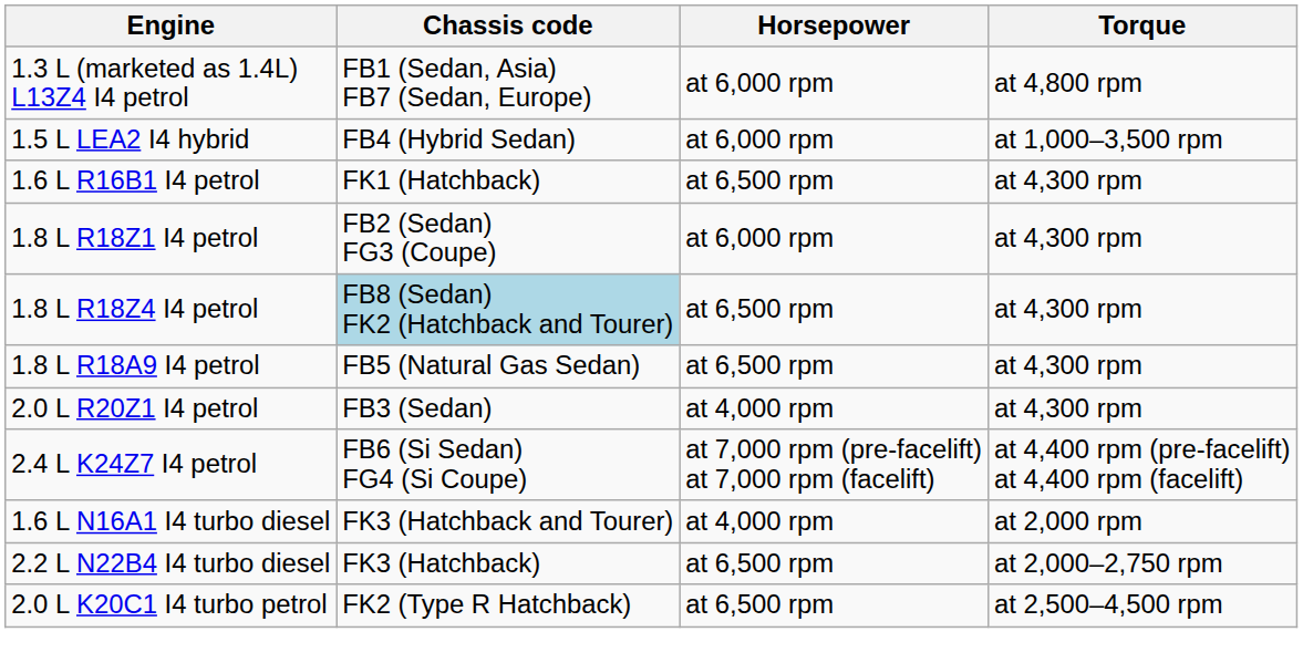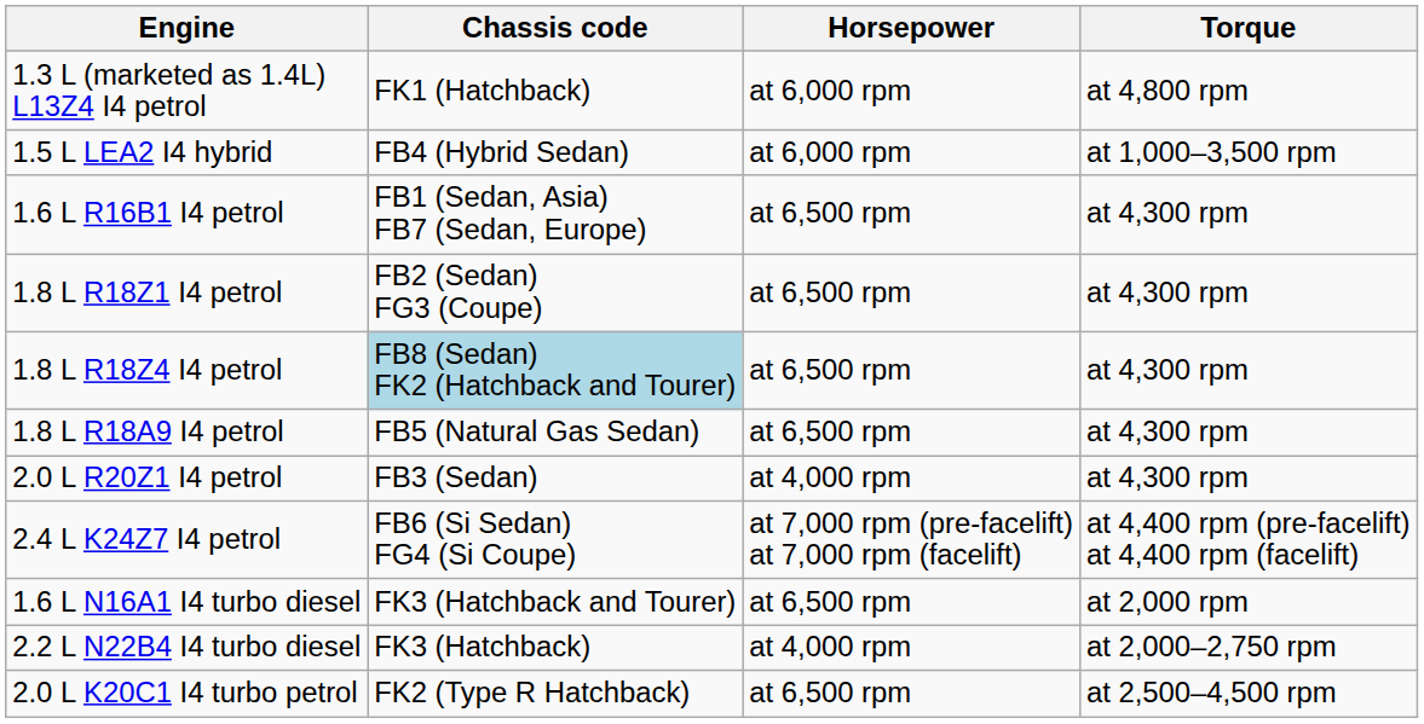 <table class="wikitable">
 <tr>
 <th>Engine</th>
 <th>Chassis code</th>
 <th>Horsepower</th>
 <th>Torque</th>
 </tr>
 <tr>
 <td>1.3 L (marketed as 1.4L) <br> <a href='#'>L13Z4</a> I4 petrol</td>
-<td>FB1 (Sedan, Asia) <br> FB7 (Sedan, Europe)</td>
+<td>FK1 (Hatchback)</td>
 <td> at 6,000 rpm</td>
 <td> at 4,800 rpm</td>
 </tr>
 <tr>
 <td>1.5 L <a href='#'>LEA2</a> I4 hybrid</td>
 <td>FB4 (Hybrid Sedan)</td>
 <td> at 6,000 rpm</td>
 <td> at 1,000–3,500 rpm</td>
 </tr>
 <tr>
 <td>1.6 L <a href='#'>R16B1</a> I4 petrol</td>
-<td>FK1 (Hatchback)</td>
+<td>FB1 (Sedan, Asia) <br> FB7 (Sedan, Europe)</td>
 <td> at 6,500 rpm</td>
 <td> at 4,300 rpm</td>
 </tr>
 <tr>
 <td>1.8 L <a href='#'>R18Z1</a> I4 petrol</td>
 <td>FB2 (Sedan)<br>FG3 (Coupe)</td>
-<td> at 6,000 rpm</td>
+<td> at 6,500 rpm</td>
 <td> at 4,300 rpm</td>
 </tr>
 <tr>
 <td>1.8 L <a href='#'>R18Z4</a> I4 petrol</td>
 <td style="background: lightblue;">FB8 (Sedan)<br>FK2 (Hatchback and Tourer)</td>
 <td> at 6,500 rpm</td>
 <td> at 4,300 rpm</td>
 </tr>
 <tr>
 <td>1.8 L <a href='#'>R18A9</a> I4 petrol</td>
 <td>FB5 (Natural Gas Sedan)</td>
 <td> at 6,500 rpm</td>
 <td> at 4,300 rpm</td>
 </tr>
 <tr>
 <td>2.0 L <a href='#'>R20Z1</a> I4 petrol</td>
 <td>FB3 (Sedan)</td>
 <td> at 4,000 rpm</td>
 <td> at 4,300 rpm</td>
 </tr>
 <tr>
 <td>2.4 L <a href='#'>K24Z7</a> I4 petrol</td>
 <td>FB6 (Si Sedan)<br>FG4 (Si Coupe)</td>
 <td> at 7,000 rpm (pre-facelift)<br> at 7,000 rpm (facelift)</td>
 <td> at 4,400 rpm (pre-facelift)<br> at 4,400 rpm (facelift)</td>
 </tr>
 <tr>
 <td>1.6 L <a href='#'>N16A1</a> I4 turbo diesel</td>
 <td>FK3 (Hatchback and Tourer)</td>
-<td> at 4,000 rpm</td>
+<td> at 6,500 rpm</td>
 <td> at 2,000 rpm</td>
 </tr>
 <tr>
 <td>2.2 L <a href='#'>N22B4</a> I4 turbo diesel</td>
 <td>FK3 (Hatchback)</td>
-<td> at 6,500 rpm</td>
+<td> at 4,000 rpm</td>
 <td> at 2,000–2,750 rpm</td>
 </tr>
 <tr>
 <td>2.0 L <a href='#'>K20C1</a> I4 turbo petrol</td>
 <td>FK2 (Type R Hatchback)</td>
 <td> at 6,500 rpm</td>
 <td> at 2,500–4,500 rpm</td>
 </tr>
 </table>
